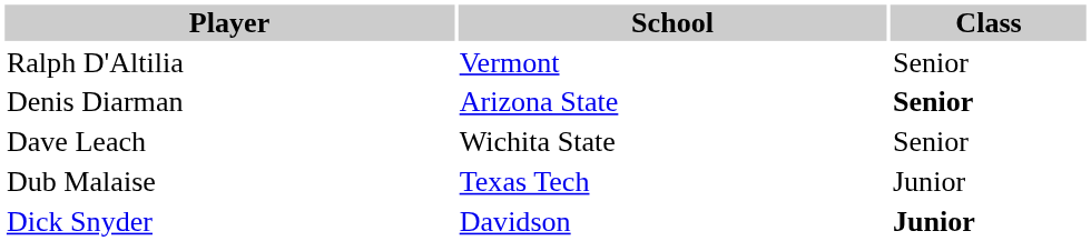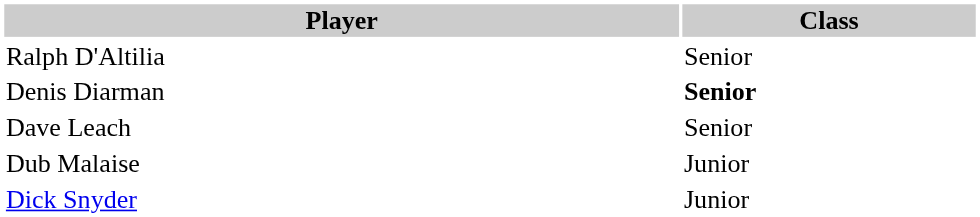 <table style="width:600px" "border:'1' 'solid' 'gray' ">
 <tr>
 <th style="background:#ccc; width:23%;">Player</th>
-<th style="background:#ccc; width:22%;">School</th>
 <th style="background:#ccc; width:10%;">Class</th>
 </tr>
 <tr>
 <td>Ralph D'Altilia</td>
-<td><a href='#'>Vermont</a></td>
 <td>Senior</td>
 </tr>
 <tr>
 <td>Denis Diarman</td>
-<td><a href='#'>Arizona State</a></td>
 <td><strong>Senior</strong></td>
 </tr>
 <tr>
 <td>Dave Leach</td>
-<td>Wichita State</td>
 <td>Senior</td>
 </tr>
 <tr>
 <td>Dub Malaise</td>
-<td><a href='#'>Texas Tech</a></td>
 <td>Junior</td>
 </tr>
 <tr>
 <td><a href='#'>Dick Snyder</a></td>
-<td><a href='#'>Davidson</a></td>
-<td><strong>Junior</strong></td>
+<td>Junior</td>
 </tr>
 </table>
